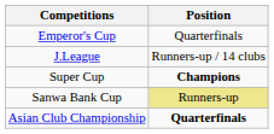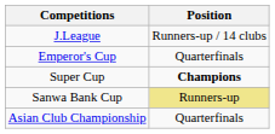 <table class="wikitable" style="text-align:center;">
 <tr>
 <th>Competitions</th>
 <th>Position</th>
 </tr>
 <tr>
+<td><a href='#'>J.League</a></td>
+<td>Runners-up / 14 clubs</td>
+</tr>
+<tr>
 <td><a href='#'>Emperor's Cup</a></td>
 <td>Quarterfinals</td>
-</tr>
-<tr>
-<td><a href='#'>J.League</a></td>
-<td>Runners-up / 14 clubs</td>
 </tr>
 <tr>
 <td>Super Cup</td>
 <td><strong>Champions</strong></td>
 </tr>
 <tr>
 <td>Sanwa Bank Cup</td>
 <td style="background: khaki;">Runners-up</td>
 </tr>
 <tr>
 <td><a href='#'>Asian Club Championship</a></td>
-<td><strong>Quarterfinals</strong></td>
+<td>Quarterfinals</td>
 </tr>
 </table>
